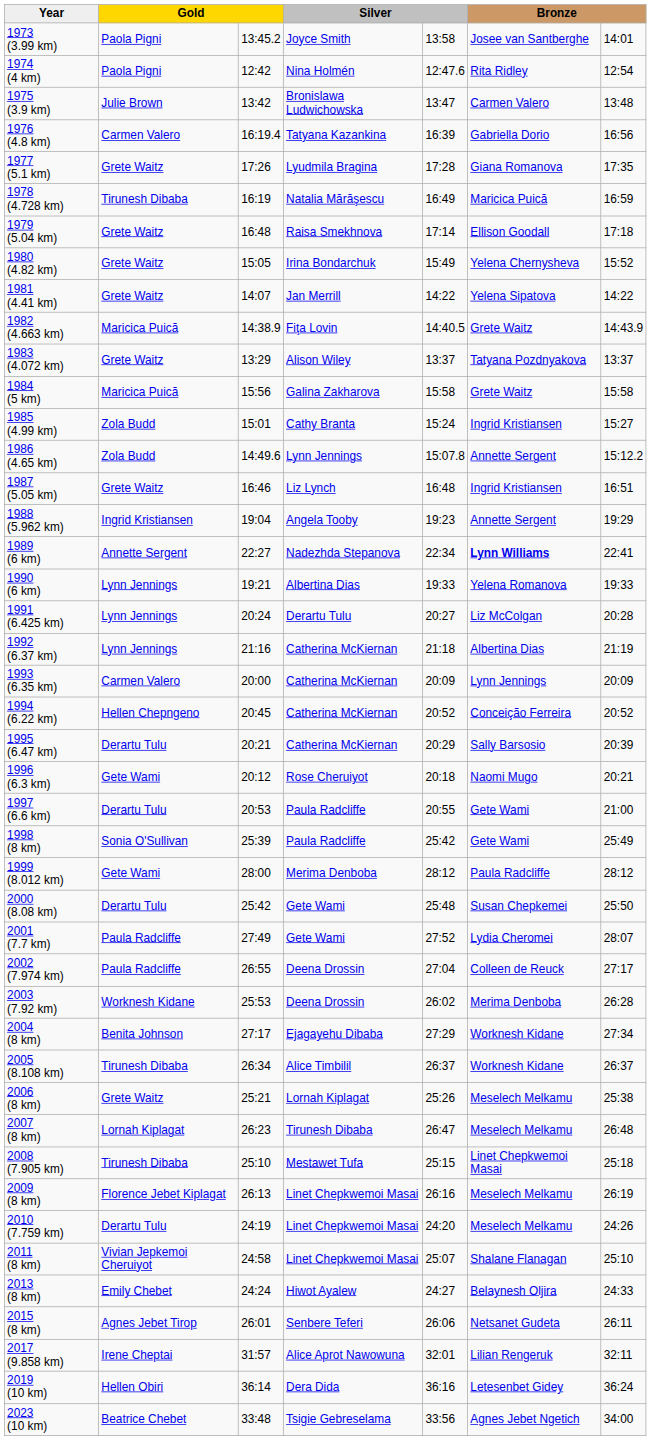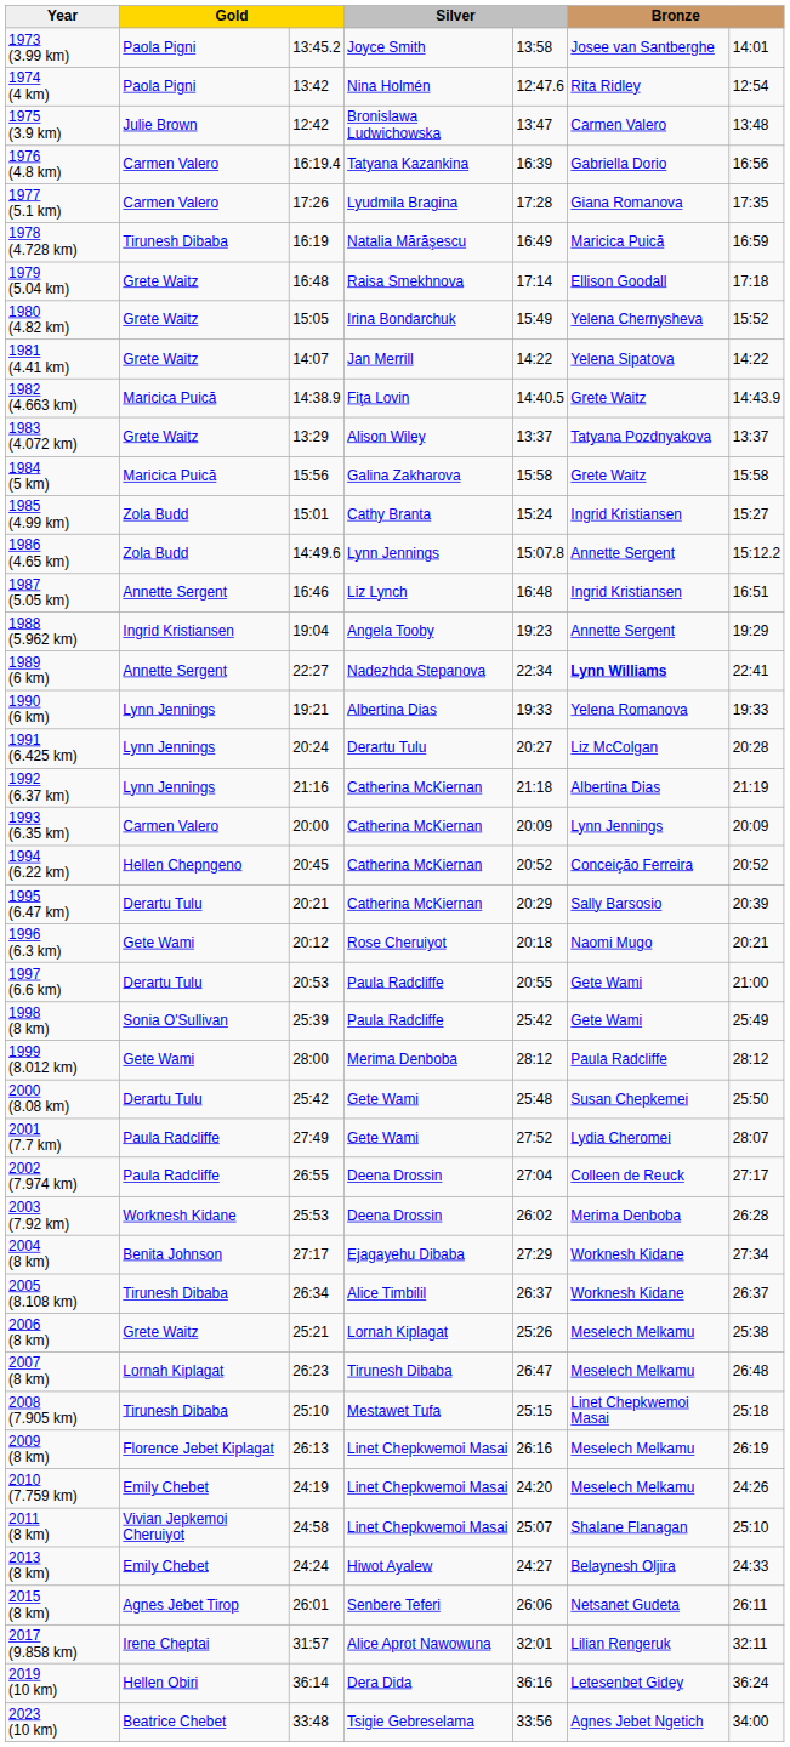 <table class="wikitable" style="font-size:100%">
 <tr align=center>
 <th scope=col style="width:120px; background: #efefef;">Year</th>
 <th scope=col colspan=2 style="width:200px; background: gold;">Gold</th>
 <th scope=col colspan=2 style="width:200px; background: silver;">Silver</th>
 <th scope=col colspan=2 style="width:200px; background: #cc9966;">Bronze</th>
 </tr>
 <tr>
 <td><a href='#'>1973</a><br>(3.99 km)</td>
 <td><a href='#'>Paola Pigni</a><br></td>
 <td>13:45.2</td>
 <td><a href='#'>Joyce Smith</a><br></td>
 <td>13:58</td>
 <td><a href='#'>Josee van Santberghe</a><br></td>
 <td>14:01</td>
 </tr>
 <tr>
 <td><a href='#'>1974</a><br>(4 km)</td>
 <td><a href='#'>Paola Pigni</a><br></td>
-<td>12:42</td>
+<td>13:42</td>
 <td><a href='#'>Nina Holmén</a><br></td>
 <td>12:47.6</td>
 <td><a href='#'>Rita Ridley</a><br></td>
 <td>12:54</td>
 </tr>
 <tr>
 <td><a href='#'>1975</a><br>(3.9 km)</td>
 <td><a href='#'>Julie Brown</a><br></td>
-<td>13:42</td>
+<td>12:42</td>
 <td><a href='#'>Bronislawa Ludwichowska</a><br></td>
 <td>13:47</td>
 <td><a href='#'>Carmen Valero</a><br></td>
 <td>13:48</td>
 </tr>
 <tr>
 <td><a href='#'>1976</a><br>(4.8 km)</td>
 <td><a href='#'>Carmen Valero</a><br></td>
 <td>16:19.4</td>
 <td><a href='#'>Tatyana Kazankina</a><br></td>
 <td>16:39</td>
 <td><a href='#'>Gabriella Dorio</a><br></td>
 <td>16:56</td>
 </tr>
 <tr>
 <td><a href='#'>1977</a><br>(5.1 km)</td>
-<td><a href='#'>Grete Waitz</a><br></td>
+<td><a href='#'>Carmen Valero</a><br></td>
 <td>17:26</td>
 <td><a href='#'>Lyudmila Bragina</a><br></td>
 <td>17:28</td>
 <td><a href='#'>Giana Romanova</a><br></td>
 <td>17:35</td>
 </tr>
 <tr>
 <td><a href='#'>1978</a><br>(4.728 km)</td>
 <td><a href='#'>Tirunesh Dibaba</a><br></td>
 <td>16:19</td>
 <td><a href='#'>Natalia Mărăşescu</a><br></td>
 <td>16:49</td>
 <td><a href='#'>Maricica Puică</a><br></td>
 <td>16:59</td>
 </tr>
 <tr>
 <td><a href='#'>1979</a><br>(5.04 km)</td>
 <td><a href='#'>Grete Waitz</a><br></td>
 <td>16:48</td>
 <td><a href='#'>Raisa Smekhnova</a><br></td>
 <td>17:14</td>
 <td><a href='#'>Ellison Goodall</a><br></td>
 <td>17:18</td>
 </tr>
 <tr>
 <td><a href='#'>1980</a><br>(4.82 km)</td>
 <td><a href='#'>Grete Waitz</a><br></td>
 <td>15:05</td>
 <td><a href='#'>Irina Bondarchuk</a><br></td>
 <td>15:49</td>
 <td><a href='#'>Yelena Chernysheva</a><br></td>
 <td>15:52</td>
 </tr>
 <tr>
 <td><a href='#'>1981</a><br>(4.41 km)</td>
 <td><a href='#'>Grete Waitz</a><br></td>
 <td>14:07</td>
 <td><a href='#'>Jan Merrill</a><br></td>
 <td>14:22</td>
 <td><a href='#'>Yelena Sipatova</a><br></td>
 <td>14:22</td>
 </tr>
 <tr>
 <td><a href='#'>1982</a><br>(4.663 km)</td>
 <td><a href='#'>Maricica Puică</a><br></td>
 <td>14:38.9</td>
 <td><a href='#'>Fiţa Lovin</a><br></td>
 <td>14:40.5</td>
 <td><a href='#'>Grete Waitz</a><br></td>
 <td>14:43.9</td>
 </tr>
 <tr>
 <td><a href='#'>1983</a><br>(4.072 km)</td>
 <td><a href='#'>Grete Waitz</a><br></td>
 <td>13:29</td>
 <td><a href='#'>Alison Wiley</a><br></td>
 <td>13:37</td>
 <td><a href='#'>Tatyana Pozdnyakova</a><br></td>
 <td>13:37</td>
 </tr>
 <tr>
 <td><a href='#'>1984</a><br>(5 km)</td>
 <td><a href='#'>Maricica Puică</a><br></td>
 <td>15:56</td>
 <td><a href='#'>Galina Zakharova</a><br></td>
 <td>15:58</td>
 <td><a href='#'>Grete Waitz</a><br></td>
 <td>15:58</td>
 </tr>
 <tr>
 <td><a href='#'>1985</a><br>(4.99 km)</td>
 <td><a href='#'>Zola Budd</a><br></td>
 <td>15:01</td>
 <td><a href='#'>Cathy Branta</a><br></td>
 <td>15:24</td>
 <td><a href='#'>Ingrid Kristiansen</a><br></td>
 <td>15:27</td>
 </tr>
 <tr>
 <td><a href='#'>1986</a><br>(4.65 km)</td>
 <td><a href='#'>Zola Budd</a><br></td>
 <td>14:49.6</td>
 <td><a href='#'>Lynn Jennings</a><br></td>
 <td>15:07.8</td>
 <td><a href='#'>Annette Sergent</a><br></td>
 <td>15:12.2</td>
 </tr>
 <tr>
 <td><a href='#'>1987</a><br>(5.05 km)</td>
-<td><a href='#'>Grete Waitz</a><br></td>
+<td><a href='#'>Annette Sergent</a><br></td>
 <td>16:46</td>
 <td><a href='#'>Liz Lynch</a><br></td>
 <td>16:48</td>
 <td><a href='#'>Ingrid Kristiansen</a><br></td>
 <td>16:51</td>
 </tr>
 <tr>
 <td><a href='#'>1988</a><br>(5.962 km)</td>
 <td><a href='#'>Ingrid Kristiansen</a><br></td>
 <td>19:04</td>
 <td><a href='#'>Angela Tooby</a><br></td>
 <td>19:23</td>
 <td><a href='#'>Annette Sergent</a><br></td>
 <td>19:29</td>
 </tr>
 <tr>
 <td><a href='#'>1989</a><br>(6 km)</td>
 <td><a href='#'>Annette Sergent</a><br></td>
 <td>22:27</td>
 <td><a href='#'>Nadezhda Stepanova</a><br></td>
 <td>22:34</td>
 <td><strong><a href='#'>Lynn Williams</a><br></strong></td>
 <td>22:41</td>
 </tr>
 <tr>
 <td><a href='#'>1990</a><br>(6 km)</td>
 <td><a href='#'>Lynn Jennings</a><br></td>
 <td>19:21</td>
 <td><a href='#'>Albertina Dias</a><br></td>
 <td>19:33</td>
 <td><a href='#'>Yelena Romanova</a><br></td>
 <td>19:33</td>
 </tr>
 <tr>
 <td><a href='#'>1991</a><br>(6.425 km)</td>
 <td><a href='#'>Lynn Jennings</a><br></td>
 <td>20:24</td>
 <td><a href='#'>Derartu Tulu</a><br></td>
 <td>20:27</td>
 <td><a href='#'>Liz McColgan</a><br></td>
 <td>20:28</td>
 </tr>
 <tr>
 <td><a href='#'>1992</a><br>(6.37 km)</td>
 <td><a href='#'>Lynn Jennings</a><br></td>
 <td>21:16</td>
 <td><a href='#'>Catherina McKiernan</a><br></td>
 <td>21:18</td>
 <td><a href='#'>Albertina Dias</a><br></td>
 <td>21:19</td>
 </tr>
 <tr>
 <td><a href='#'>1993</a><br>(6.35 km)</td>
 <td><a href='#'>Carmen Valero</a><br></td>
 <td>20:00</td>
 <td><a href='#'>Catherina McKiernan</a><br></td>
 <td>20:09</td>
 <td><a href='#'>Lynn Jennings</a><br></td>
 <td>20:09</td>
 </tr>
 <tr>
 <td><a href='#'>1994</a><br>(6.22 km)</td>
 <td><a href='#'>Hellen Chepngeno</a><br></td>
 <td>20:45</td>
 <td><a href='#'>Catherina McKiernan</a><br></td>
 <td>20:52</td>
 <td><a href='#'>Conceição Ferreira</a><br></td>
 <td>20:52</td>
 </tr>
 <tr>
 <td><a href='#'>1995</a><br>(6.47 km)</td>
 <td><a href='#'>Derartu Tulu</a><br></td>
 <td>20:21</td>
 <td><a href='#'>Catherina McKiernan</a><br></td>
 <td>20:29</td>
 <td><a href='#'>Sally Barsosio</a><br></td>
 <td>20:39</td>
 </tr>
 <tr>
 <td><a href='#'>1996</a><br>(6.3 km)</td>
 <td><a href='#'>Gete Wami</a><br></td>
 <td>20:12</td>
 <td><a href='#'>Rose Cheruiyot</a><br></td>
 <td>20:18</td>
 <td><a href='#'>Naomi Mugo</a><br></td>
 <td>20:21</td>
 </tr>
 <tr>
 <td><a href='#'>1997</a><br>(6.6 km)</td>
 <td><a href='#'>Derartu Tulu</a><br></td>
 <td>20:53</td>
 <td><a href='#'>Paula Radcliffe</a><br></td>
 <td>20:55</td>
 <td><a href='#'>Gete Wami</a><br></td>
 <td>21:00</td>
 </tr>
 <tr>
 <td><a href='#'>1998</a><br>(8 km)</td>
 <td><a href='#'>Sonia O'Sullivan</a><br></td>
 <td>25:39</td>
 <td><a href='#'>Paula Radcliffe</a><br></td>
 <td>25:42</td>
 <td><a href='#'>Gete Wami</a><br></td>
 <td>25:49</td>
 </tr>
 <tr>
 <td><a href='#'>1999</a><br>(8.012 km)</td>
 <td><a href='#'>Gete Wami</a><br></td>
 <td>28:00</td>
 <td><a href='#'>Merima Denboba</a><br></td>
 <td>28:12</td>
 <td><a href='#'>Paula Radcliffe</a><br></td>
 <td>28:12</td>
 </tr>
 <tr>
 <td><a href='#'>2000</a><br>(8.08 km)</td>
 <td><a href='#'>Derartu Tulu</a><br></td>
 <td>25:42</td>
 <td><a href='#'>Gete Wami</a><br></td>
 <td>25:48</td>
 <td><a href='#'>Susan Chepkemei</a><br></td>
 <td>25:50</td>
 </tr>
 <tr>
 <td><a href='#'>2001</a><br>(7.7 km)</td>
 <td><a href='#'>Paula Radcliffe</a><br></td>
 <td>27:49</td>
 <td><a href='#'>Gete Wami</a><br></td>
 <td>27:52</td>
 <td><a href='#'>Lydia Cheromei</a><br></td>
 <td>28:07</td>
 </tr>
 <tr>
 <td><a href='#'>2002</a><br>(7.974 km)</td>
 <td><a href='#'>Paula Radcliffe</a><br></td>
 <td>26:55</td>
 <td><a href='#'>Deena Drossin</a><br></td>
 <td>27:04</td>
 <td><a href='#'>Colleen de Reuck</a><br></td>
 <td>27:17</td>
 </tr>
 <tr>
 <td><a href='#'>2003</a><br>(7.92 km)</td>
 <td><a href='#'>Worknesh Kidane</a><br></td>
 <td>25:53</td>
 <td><a href='#'>Deena Drossin</a><br></td>
 <td>26:02</td>
 <td><a href='#'>Merima Denboba</a><br></td>
 <td>26:28</td>
 </tr>
 <tr>
 <td><a href='#'>2004</a><br>(8 km)</td>
 <td><a href='#'>Benita Johnson</a><br></td>
 <td>27:17</td>
 <td><a href='#'>Ejagayehu Dibaba</a><br></td>
 <td>27:29</td>
 <td><a href='#'>Worknesh Kidane</a><br></td>
 <td>27:34</td>
 </tr>
 <tr>
 <td><a href='#'>2005</a><br>(8.108 km)</td>
 <td><a href='#'>Tirunesh Dibaba</a><br></td>
 <td>26:34</td>
 <td><a href='#'>Alice Timbilil</a><br></td>
 <td>26:37</td>
 <td><a href='#'>Worknesh Kidane</a><br></td>
 <td>26:37</td>
 </tr>
 <tr>
 <td><a href='#'>2006</a><br>(8 km)</td>
 <td><a href='#'>Grete Waitz</a><br></td>
 <td>25:21</td>
 <td><a href='#'>Lornah Kiplagat</a><br></td>
 <td>25:26</td>
 <td><a href='#'>Meselech Melkamu</a><br></td>
 <td>25:38</td>
 </tr>
 <tr>
 <td><a href='#'>2007</a><br>(8 km)</td>
 <td><a href='#'>Lornah Kiplagat</a><br></td>
 <td>26:23</td>
 <td><a href='#'>Tirunesh Dibaba</a><br></td>
 <td>26:47</td>
 <td><a href='#'>Meselech Melkamu</a><br></td>
 <td>26:48</td>
 </tr>
 <tr>
 <td><a href='#'>2008</a><br>(7.905 km)</td>
 <td><a href='#'>Tirunesh Dibaba</a><br></td>
 <td>25:10</td>
 <td><a href='#'>Mestawet Tufa</a><br></td>
 <td>25:15</td>
 <td><a href='#'>Linet Chepkwemoi Masai</a><br></td>
 <td>25:18</td>
 </tr>
 <tr>
 <td><a href='#'>2009</a><br>(8 km)</td>
 <td><a href='#'>Florence Jebet Kiplagat</a><br></td>
 <td>26:13</td>
 <td><a href='#'>Linet Chepkwemoi Masai</a><br></td>
 <td>26:16</td>
 <td><a href='#'>Meselech Melkamu</a><br></td>
 <td>26:19</td>
 </tr>
 <tr>
 <td><a href='#'>2010</a><br>(7.759 km)</td>
-<td><a href='#'>Derartu Tulu</a><br></td>
+<td><a href='#'>Emily Chebet</a><br></td>
 <td>24:19</td>
 <td><a href='#'>Linet Chepkwemoi Masai</a><br></td>
 <td>24:20</td>
 <td><a href='#'>Meselech Melkamu</a><br></td>
 <td>24:26</td>
 </tr>
 <tr>
 <td><a href='#'>2011</a><br>(8 km)</td>
 <td><a href='#'>Vivian Jepkemoi Cheruiyot</a><br></td>
 <td>24:58</td>
 <td><a href='#'>Linet Chepkwemoi Masai</a><br></td>
 <td>25:07</td>
 <td><a href='#'>Shalane Flanagan</a><br></td>
 <td>25:10</td>
 </tr>
 <tr>
 <td><a href='#'>2013</a><br>(8 km)</td>
 <td><a href='#'>Emily Chebet</a><br></td>
 <td>24:24</td>
 <td><a href='#'>Hiwot Ayalew</a><br></td>
 <td>24:27</td>
 <td><a href='#'>Belaynesh Oljira</a><br></td>
 <td>24:33</td>
 </tr>
 <tr>
 <td><a href='#'>2015</a><br>(8 km)</td>
 <td><a href='#'>Agnes Jebet Tirop</a><br></td>
 <td>26:01</td>
 <td><a href='#'>Senbere Teferi</a><br></td>
 <td>26:06</td>
 <td><a href='#'>Netsanet Gudeta</a><br></td>
 <td>26:11</td>
 </tr>
 <tr>
 <td><a href='#'>2017</a><br>(9.858 km)</td>
 <td><a href='#'>Irene Cheptai</a><br></td>
 <td>31:57</td>
 <td><a href='#'>Alice Aprot Nawowuna</a><br></td>
 <td>32:01</td>
 <td><a href='#'>Lilian Rengeruk</a><br></td>
 <td>32:11</td>
 </tr>
 <tr>
 <td><a href='#'>2019</a><br>(10 km)</td>
 <td><a href='#'>Hellen Obiri</a><br></td>
 <td>36:14</td>
 <td><a href='#'>Dera Dida</a><br></td>
 <td>36:16</td>
 <td><a href='#'>Letesenbet Gidey</a><br></td>
 <td>36:24</td>
 </tr>
 <tr>
 <td><a href='#'>2023</a><br>(10 km)</td>
 <td><a href='#'>Beatrice Chebet</a><br></td>
 <td>33:48</td>
 <td><a href='#'>Tsigie Gebreselama</a><br></td>
 <td>33:56</td>
 <td><a href='#'>Agnes Jebet Ngetich</a><br></td>
 <td>34:00</td>
 </tr>
 </table>
